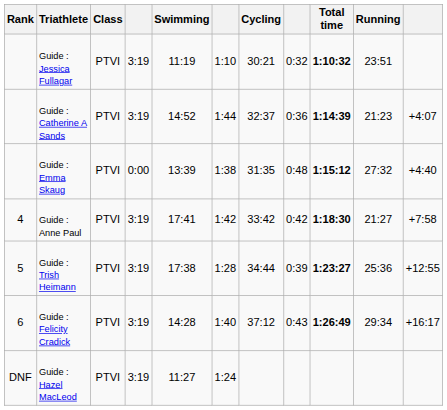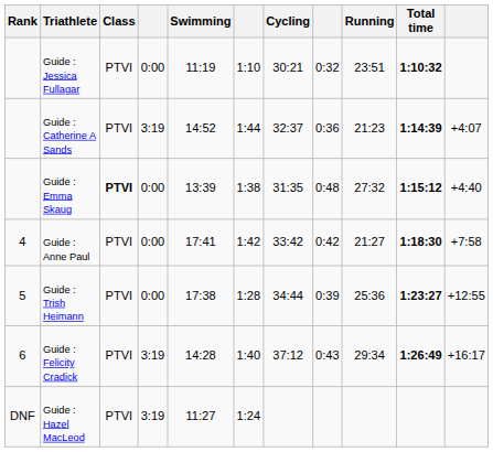 <table class="wikitable sortable" style="text-align:center">
 <tr>
 <th>Rank</th>
 <th>Triathlete</th>
 <th>Class</th>
 <th></th>
 <th>Swimming</th>
 <th></th>
 <th>Cycling</th>
 <th></th>
+<th>Running</th>
 <th>Total<br>time</th>
-<th>Running</th>
 <th></th>
 </tr>
 <tr>
 <td></td>
 <td align=left><br><small>Guide : <a href='#'>Jessica Fullagar</a></small></td>
 <td>PTVI</td>
-<td>3:19</td>
+<td>0:00</td>
 <td>11:19</td>
 <td>1:10</td>
 <td>30:21</td>
 <td>0:32</td>
+<td>23:51</td>
 <td><strong>1:10:32</strong></td>
-<td>23:51</td>
 <td></td>
 </tr>
 <tr>
 <td></td>
 <td align=left><br><small>Guide : <a href='#'>Catherine A Sands</a></small></td>
 <td>PTVI</td>
 <td>3:19</td>
 <td>14:52</td>
 <td>1:44</td>
 <td>32:37</td>
 <td>0:36</td>
+<td>21:23</td>
 <td><strong>1:14:39</strong></td>
-<td>21:23</td>
 <td>+4:07</td>
 </tr>
 <tr>
 <td></td>
 <td align=left><br><small>Guide : <a href='#'>Emma Skaug</a></small></td>
-<td>PTVI</td>
+<td><strong>PTVI</strong></td>
 <td>0:00</td>
 <td>13:39</td>
 <td>1:38</td>
 <td>31:35</td>
 <td>0:48</td>
+<td>27:32</td>
 <td><strong>1:15:12</strong></td>
-<td>27:32</td>
 <td>+4:40</td>
 </tr>
 <tr>
 <td>4</td>
 <td align=left><br><small>Guide : Anne Paul</small></td>
 <td>PTVI</td>
-<td>3:19</td>
+<td>0:00</td>
 <td>17:41</td>
 <td>1:42</td>
 <td>33:42</td>
 <td>0:42</td>
+<td>21:27</td>
 <td><strong>1:18:30</strong></td>
-<td>21:27</td>
 <td>+7:58</td>
 </tr>
 <tr>
 <td>5</td>
 <td align=left><br><small>Guide : <a href='#'>Trish Heimann</a></small></td>
 <td>PTVI</td>
-<td>3:19</td>
+<td>0:00</td>
 <td>17:38</td>
 <td>1:28</td>
 <td>34:44</td>
 <td>0:39</td>
+<td>25:36</td>
 <td><strong>1:23:27</strong></td>
-<td>25:36</td>
 <td>+12:55</td>
 </tr>
 <tr>
 <td>6</td>
 <td align=left><br><small>Guide : <a href='#'>Felicity Cradick</a></small></td>
 <td>PTVI</td>
 <td>3:19</td>
 <td>14:28</td>
 <td>1:40</td>
 <td>37:12</td>
 <td>0:43</td>
+<td>29:34</td>
 <td><strong>1:26:49</strong></td>
-<td>29:34</td>
 <td>+16:17</td>
 </tr>
 <tr>
 <td>DNF</td>
 <td align=left><br><small>Guide : <a href='#'>Hazel MacLeod</a></small></td>
 <td>PTVI</td>
 <td>3:19</td>
 <td>11:27</td>
 <td>1:24</td>
 <td></td>
 <td></td>
 <td></td>
 <td></td>
 <td></td>
 </tr>
 </table>
